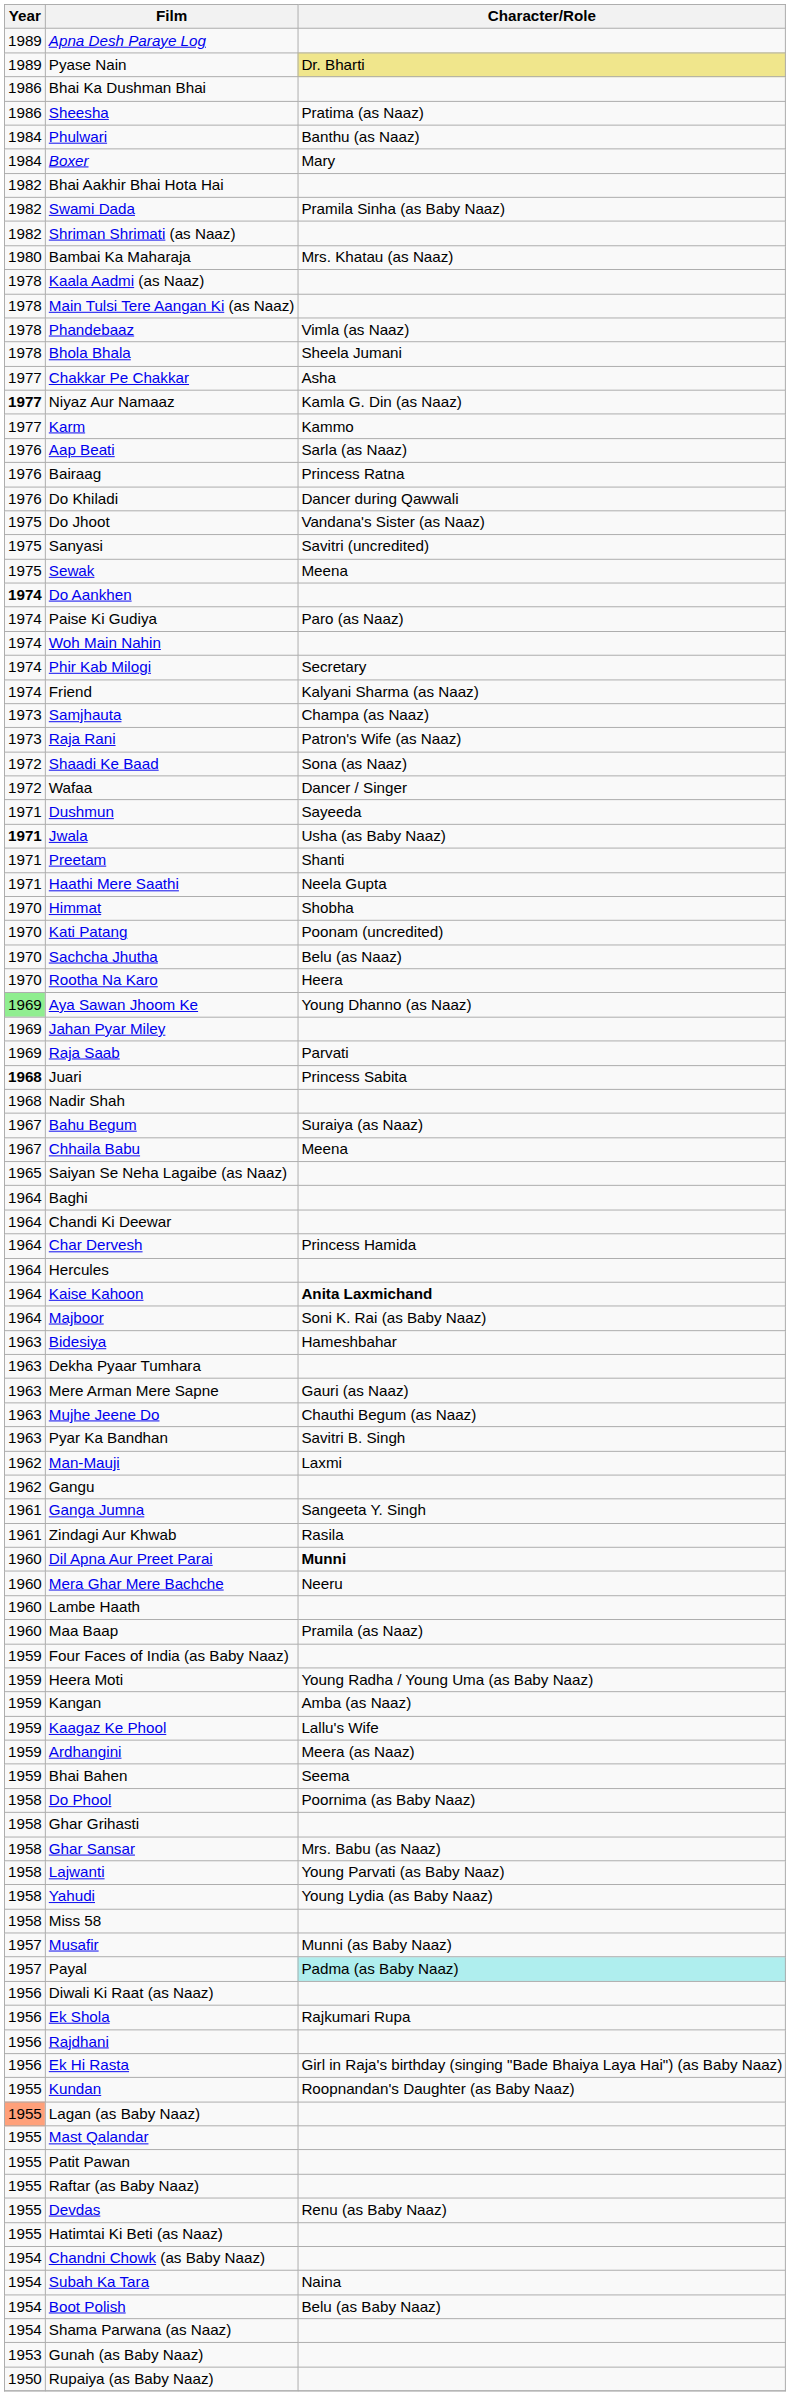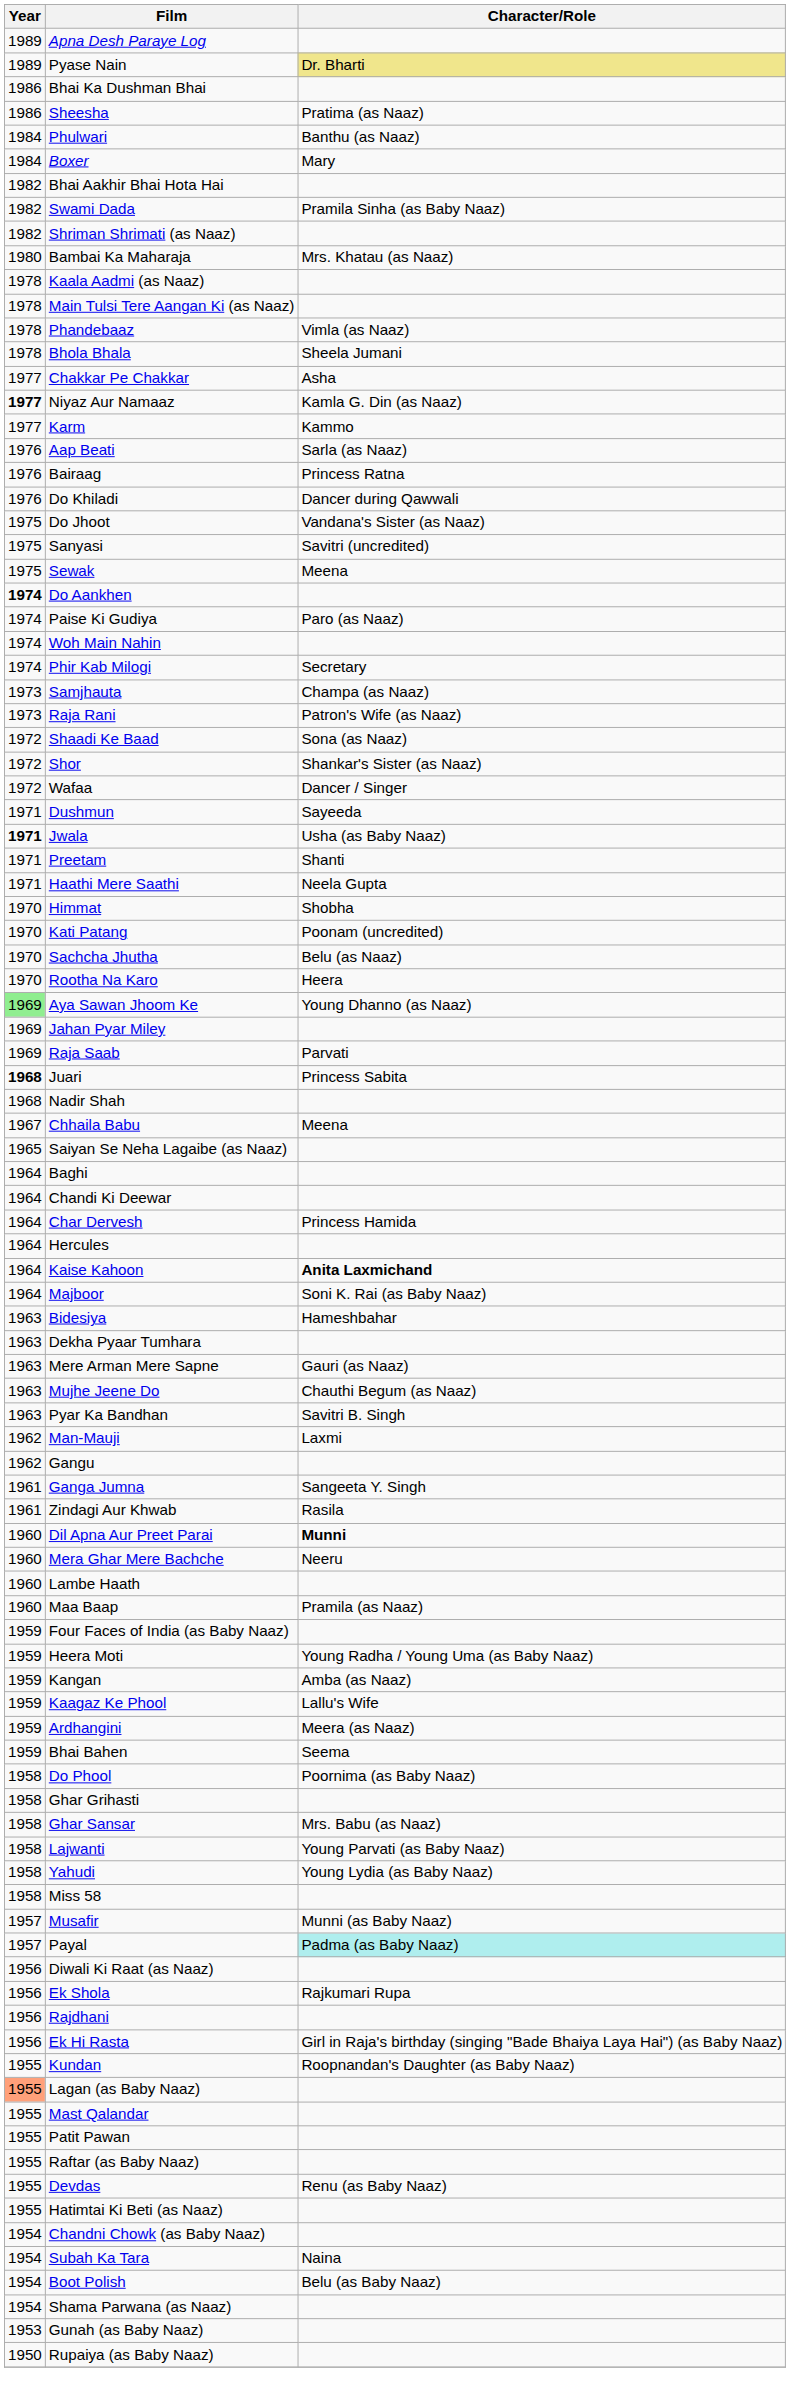 <table class="wikitable sortable">
 <tr>
 <th>Year</th>
 <th>Film</th>
 <th>Character/Role</th>
 </tr>
 <tr>
 <td>1989</td>
 <td><em><a href='#'>Apna Desh Paraye Log</a></em></td>
 <td></td>
 </tr>
 <tr>
 <td>1989</td>
 <td>Pyase Nain</td>
 <td style="background: khaki;">Dr. Bharti</td>
 </tr>
 <tr>
 <td>1986</td>
 <td>Bhai Ka Dushman Bhai</td>
 <td></td>
 </tr>
 <tr>
 <td>1986</td>
 <td><a href='#'>Sheesha</a></td>
 <td>Pratima (as Naaz)</td>
 </tr>
 <tr>
 <td>1984</td>
 <td><a href='#'>Phulwari</a></td>
 <td>Banthu (as Naaz)</td>
 </tr>
 <tr>
 <td>1984</td>
 <td><em><a href='#'>Boxer</a></em></td>
 <td>Mary</td>
 </tr>
 <tr>
 <td>1982</td>
 <td>Bhai Aakhir Bhai Hota Hai</td>
 <td></td>
 </tr>
 <tr>
 <td>1982</td>
 <td><a href='#'>Swami Dada</a></td>
 <td>Pramila Sinha (as Baby Naaz)</td>
 </tr>
 <tr>
 <td>1982</td>
 <td><a href='#'>Shriman Shrimati</a> (as Naaz)</td>
 <td></td>
 </tr>
 <tr>
 <td>1980</td>
 <td>Bambai Ka Maharaja</td>
 <td>Mrs. Khatau (as Naaz)</td>
 </tr>
 <tr>
 <td>1978</td>
 <td><a href='#'>Kaala Aadmi</a> (as Naaz)</td>
 <td></td>
 </tr>
 <tr>
 <td>1978</td>
 <td><a href='#'>Main Tulsi Tere Aangan Ki</a> (as Naaz)</td>
 <td></td>
 </tr>
 <tr>
 <td>1978</td>
 <td><a href='#'>Phandebaaz</a></td>
 <td>Vimla (as Naaz)</td>
 </tr>
 <tr>
 <td>1978</td>
 <td><a href='#'>Bhola Bhala</a></td>
 <td>Sheela Jumani</td>
 </tr>
 <tr>
 <td>1977</td>
 <td><a href='#'>Chakkar Pe Chakkar</a></td>
 <td>Asha</td>
 </tr>
 <tr>
 <td><strong>1977</strong></td>
 <td>Niyaz Aur Namaaz</td>
 <td>Kamla G. Din (as Naaz)</td>
 </tr>
 <tr>
 <td>1977</td>
 <td><a href='#'>Karm</a></td>
 <td>Kammo</td>
 </tr>
 <tr>
 <td>1976</td>
 <td><a href='#'>Aap Beati</a></td>
 <td>Sarla (as Naaz)</td>
 </tr>
 <tr>
 <td>1976</td>
 <td>Bairaag</td>
 <td>Princess Ratna</td>
 </tr>
 <tr>
 <td>1976</td>
 <td>Do Khiladi</td>
 <td>Dancer during Qawwali</td>
 </tr>
 <tr>
 <td>1975</td>
 <td>Do Jhoot</td>
 <td>Vandana's Sister (as Naaz)</td>
 </tr>
 <tr>
 <td>1975</td>
 <td>Sanyasi</td>
 <td>Savitri (uncredited)</td>
 </tr>
 <tr>
 <td>1975</td>
 <td><a href='#'>Sewak</a></td>
 <td>Meena</td>
 </tr>
 <tr>
 <td><strong>1974</strong></td>
 <td><a href='#'>Do Aankhen</a></td>
 <td></td>
 </tr>
 <tr>
 <td>1974</td>
 <td>Paise Ki Gudiya</td>
 <td>Paro (as Naaz)</td>
 </tr>
 <tr>
 <td>1974</td>
 <td><a href='#'>Woh Main Nahin</a></td>
 <td></td>
 </tr>
 <tr>
 <td>1974</td>
 <td><a href='#'>Phir Kab Milogi</a></td>
 <td>Secretary</td>
 </tr>
 <tr>
-<td>1974</td>
-<td>Friend</td>
-<td>Kalyani Sharma (as Naaz)</td>
-</tr>
-<tr>
 <td>1973</td>
 <td><a href='#'>Samjhauta</a></td>
 <td>Champa (as Naaz)</td>
 </tr>
 <tr>
 <td>1973</td>
 <td><a href='#'>Raja Rani</a></td>
 <td>Patron's Wife (as Naaz)</td>
 </tr>
 <tr>
 <td>1972</td>
 <td><a href='#'>Shaadi Ke Baad</a></td>
 <td>Sona (as Naaz)</td>
+</tr>
+<tr>
+<td>1972</td>
+<td><a href='#'>Shor</a></td>
+<td>Shankar's Sister (as Naaz)</td>
 </tr>
 <tr>
 <td>1972</td>
 <td>Wafaa</td>
 <td>Dancer / Singer</td>
 </tr>
 <tr>
 <td>1971</td>
 <td><a href='#'>Dushmun</a></td>
 <td>Sayeeda</td>
 </tr>
 <tr>
 <td><strong>1971</strong></td>
 <td><a href='#'>Jwala</a></td>
 <td>Usha (as Baby Naaz)</td>
 </tr>
 <tr>
 <td>1971</td>
 <td><a href='#'>Preetam</a></td>
 <td>Shanti</td>
 </tr>
 <tr>
 <td>1971</td>
 <td><a href='#'>Haathi Mere Saathi</a></td>
 <td>Neela Gupta</td>
 </tr>
 <tr>
 <td>1970</td>
 <td><a href='#'>Himmat</a></td>
 <td>Shobha</td>
 </tr>
 <tr>
 <td>1970</td>
 <td><a href='#'>Kati Patang</a></td>
 <td>Poonam (uncredited)</td>
 </tr>
 <tr>
 <td>1970</td>
 <td><a href='#'>Sachcha Jhutha</a></td>
 <td>Belu (as Naaz)</td>
 </tr>
 <tr>
 <td>1970</td>
 <td><a href='#'>Rootha Na Karo</a></td>
 <td>Heera</td>
 </tr>
 <tr>
 <td style="background: lightgreen;">1969</td>
 <td><a href='#'>Aya Sawan Jhoom Ke</a></td>
 <td>Young Dhanno (as Naaz)</td>
 </tr>
 <tr>
 <td>1969</td>
 <td><a href='#'>Jahan Pyar Miley</a></td>
 <td></td>
 </tr>
 <tr>
 <td>1969</td>
 <td><a href='#'>Raja Saab</a></td>
 <td>Parvati</td>
 </tr>
 <tr>
 <td><strong>1968</strong></td>
 <td>Juari</td>
 <td>Princess Sabita</td>
 </tr>
 <tr>
 <td>1968</td>
 <td>Nadir Shah</td>
 <td></td>
-</tr>
-<tr>
-<td>1967</td>
-<td><a href='#'>Bahu Begum</a></td>
-<td>Suraiya (as Naaz)</td>
 </tr>
 <tr>
 <td>1967</td>
 <td><a href='#'>Chhaila Babu</a></td>
 <td>Meena</td>
 </tr>
 <tr>
 <td>1965</td>
 <td>Saiyan Se Neha Lagaibe (as Naaz)</td>
 <td></td>
 </tr>
 <tr>
 <td>1964</td>
 <td>Baghi</td>
 <td></td>
 </tr>
 <tr>
 <td>1964</td>
 <td>Chandi Ki Deewar</td>
 <td></td>
 </tr>
 <tr>
 <td>1964</td>
 <td><a href='#'>Char Dervesh</a></td>
 <td>Princess Hamida</td>
 </tr>
 <tr>
 <td>1964</td>
 <td>Hercules</td>
 <td></td>
 </tr>
 <tr>
 <td>1964</td>
 <td><a href='#'>Kaise Kahoon</a></td>
 <td><strong>Anita Laxmichand</strong></td>
 </tr>
 <tr>
 <td>1964</td>
 <td><a href='#'>Majboor</a></td>
 <td>Soni K. Rai (as Baby Naaz)</td>
 </tr>
 <tr>
 <td>1963</td>
 <td><a href='#'>Bidesiya</a></td>
 <td>Hameshbahar</td>
 </tr>
 <tr>
 <td>1963</td>
 <td>Dekha Pyaar Tumhara</td>
 <td></td>
 </tr>
 <tr>
 <td>1963</td>
 <td>Mere Arman Mere Sapne</td>
 <td>Gauri (as Naaz)</td>
 </tr>
 <tr>
 <td>1963</td>
 <td><a href='#'>Mujhe Jeene Do</a></td>
 <td>Chauthi Begum (as Naaz)</td>
 </tr>
 <tr>
 <td>1963</td>
 <td>Pyar Ka Bandhan</td>
 <td>Savitri B. Singh</td>
 </tr>
 <tr>
 <td>1962</td>
 <td><a href='#'>Man-Mauji</a></td>
 <td>Laxmi</td>
 </tr>
 <tr>
 <td>1962</td>
 <td>Gangu</td>
 <td></td>
 </tr>
 <tr>
 <td>1961</td>
 <td><a href='#'>Ganga Jumna</a></td>
 <td>Sangeeta Y. Singh</td>
 </tr>
 <tr>
 <td>1961</td>
 <td>Zindagi Aur Khwab</td>
 <td>Rasila</td>
 </tr>
 <tr>
 <td>1960</td>
 <td><a href='#'>Dil Apna Aur Preet Parai</a></td>
 <td><strong>Munni</strong></td>
 </tr>
 <tr>
 <td>1960</td>
 <td><a href='#'>Mera Ghar Mere Bachche</a></td>
 <td>Neeru</td>
 </tr>
 <tr>
 <td>1960</td>
 <td>Lambe Haath</td>
 <td></td>
 </tr>
 <tr>
 <td>1960</td>
 <td>Maa Baap</td>
 <td>Pramila (as Naaz)</td>
 </tr>
 <tr>
 <td>1959</td>
 <td>Four Faces of India (as Baby Naaz)</td>
 <td></td>
 </tr>
 <tr>
 <td>1959</td>
 <td>Heera Moti</td>
 <td>Young Radha / Young Uma (as Baby Naaz)</td>
 </tr>
 <tr>
 <td>1959</td>
 <td>Kangan</td>
 <td>Amba (as Naaz)</td>
 </tr>
 <tr>
 <td>1959</td>
 <td><a href='#'>Kaagaz Ke Phool</a></td>
 <td>Lallu's Wife</td>
 </tr>
 <tr>
 <td>1959</td>
 <td><a href='#'>Ardhangini</a></td>
 <td>Meera (as Naaz)</td>
 </tr>
 <tr>
 <td>1959</td>
 <td>Bhai Bahen</td>
 <td>Seema</td>
 </tr>
 <tr>
 <td>1958</td>
 <td><a href='#'>Do Phool</a></td>
 <td>Poornima (as Baby Naaz)</td>
 </tr>
 <tr>
 <td>1958</td>
 <td>Ghar Grihasti</td>
 <td></td>
 </tr>
 <tr>
 <td>1958</td>
 <td><a href='#'>Ghar Sansar</a></td>
 <td>Mrs. Babu (as Naaz)</td>
 </tr>
 <tr>
 <td>1958</td>
 <td><a href='#'>Lajwanti</a></td>
 <td>Young Parvati (as Baby Naaz)</td>
 </tr>
 <tr>
 <td>1958</td>
 <td><a href='#'>Yahudi</a></td>
 <td>Young Lydia (as Baby Naaz)</td>
 </tr>
 <tr>
 <td>1958</td>
 <td>Miss 58</td>
 <td></td>
 </tr>
 <tr>
 <td>1957</td>
 <td><a href='#'>Musafir</a></td>
 <td>Munni (as Baby Naaz)</td>
 </tr>
 <tr>
 <td>1957</td>
 <td>Payal</td>
 <td style="background: paleturquoise;">Padma (as Baby Naaz)</td>
 </tr>
 <tr>
 <td>1956</td>
 <td>Diwali Ki Raat (as Naaz)</td>
 <td></td>
 </tr>
 <tr>
 <td>1956</td>
 <td><a href='#'>Ek Shola</a></td>
 <td>Rajkumari Rupa</td>
 </tr>
 <tr>
 <td>1956</td>
 <td><a href='#'>Rajdhani</a></td>
 <td></td>
 </tr>
 <tr>
 <td>1956</td>
 <td><a href='#'>Ek Hi Rasta</a></td>
 <td>Girl in Raja's birthday (singing "Bade Bhaiya Laya Hai") (as Baby Naaz)</td>
 </tr>
 <tr>
 <td>1955</td>
 <td><a href='#'>Kundan</a></td>
 <td>Roopnandan's Daughter (as Baby Naaz)</td>
 </tr>
 <tr>
 <td style="background: lightsalmon;">1955</td>
 <td>Lagan (as Baby Naaz)</td>
 <td></td>
 </tr>
 <tr>
 <td>1955</td>
 <td><a href='#'>Mast Qalandar</a></td>
 <td></td>
 </tr>
 <tr>
 <td>1955</td>
 <td>Patit Pawan</td>
 <td></td>
 </tr>
 <tr>
 <td>1955</td>
 <td>Raftar (as Baby Naaz)</td>
 <td></td>
 </tr>
 <tr>
 <td>1955</td>
 <td><a href='#'>Devdas</a></td>
 <td>Renu (as Baby Naaz)</td>
 </tr>
 <tr>
 <td>1955</td>
 <td>Hatimtai Ki Beti (as Naaz)</td>
 <td></td>
 </tr>
 <tr>
 <td>1954</td>
 <td><a href='#'>Chandni Chowk</a> (as Baby Naaz)</td>
 <td></td>
 </tr>
 <tr>
 <td>1954</td>
 <td><a href='#'>Subah Ka Tara</a></td>
 <td>Naina</td>
 </tr>
 <tr>
 <td>1954</td>
 <td><a href='#'>Boot Polish</a></td>
 <td>Belu (as Baby Naaz)</td>
 </tr>
 <tr>
 <td>1954</td>
 <td>Shama Parwana (as Naaz)</td>
 <td></td>
 </tr>
 <tr>
 <td>1953</td>
 <td>Gunah (as Baby Naaz)</td>
 <td></td>
 </tr>
 <tr>
 <td>1950</td>
 <td>Rupaiya (as Baby Naaz)</td>
 <td></td>
 </tr>
 <tr>
 </tr>
 </table>
